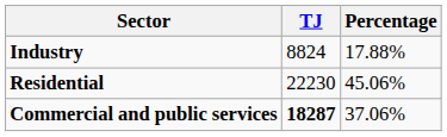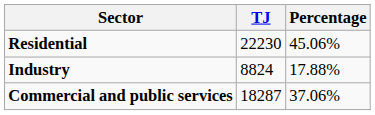 <table class="wikitable">
 <tr>
 <th>Sector</th>
 <th><a href='#'>TJ</a></th>
 <th>Percentage</th>
 </tr>
 <tr>
+<td><strong>Residential</strong></td>
+<td>22230</td>
+<td>45.06%</td>
+</tr>
+<tr>
 <td><strong>Industry</strong></td>
 <td>8824</td>
 <td>17.88%</td>
 </tr>
 <tr>
-<td><strong>Residential</strong></td>
-<td>22230</td>
-<td>45.06%</td>
-</tr>
-<tr>
 <td><strong>Commercial and public services</strong></td>
-<td><strong>18287</strong></td>
+<td>18287</td>
 <td>37.06%</td>
 </tr>
 </table>
